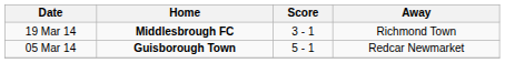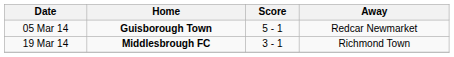 <table class="wikitable " style="text-align:center; width:80%;">
 <tr>
 <th>Date</th>
 <th>Home</th>
 <th>Score</th>
 <th>Away</th>
 </tr>
 <tr>
+<td>05 Mar 14</td>
+<td><strong>Guisborough Town</strong></td>
+<td>5 - 1</td>
+<td>Redcar Newmarket</td>
+</tr>
+<tr>
 <td>19 Mar 14</td>
 <td><strong>Middlesbrough FC</strong></td>
 <td>3 - 1</td>
 <td>Richmond Town</td>
 </tr>
 <tr>
-<td>05 Mar 14</td>
-<td><strong>Guisborough Town</strong></td>
-<td>5 - 1</td>
-<td>Redcar Newmarket</td>
-</tr>
-<tr>
 </tr>
 </table>
